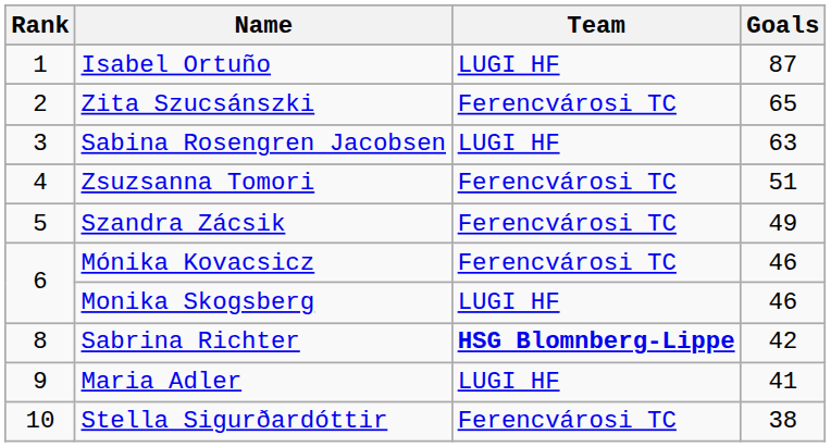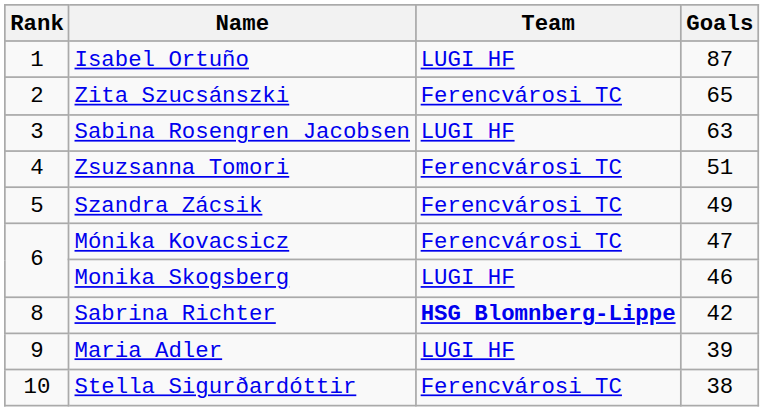 <table class="wikitable" style="text-align:center;">
 <tr>
 <th>Rank</th>
 <th>Name</th>
 <th>Team</th>
 <th>Goals</th>
 </tr>
 <tr>
 <td>1</td>
 <td style="text-align:left;"> <a href='#'>Isabel Ortuño</a></td>
 <td style="text-align:left;"> <a href='#'>LUGI HF</a></td>
 <td>87</td>
 </tr>
 <tr>
 <td>2</td>
 <td style="text-align:left;"> <a href='#'>Zita Szucsánszki</a></td>
 <td style="text-align:left;"> <a href='#'>Ferencvárosi TC</a></td>
 <td>65</td>
 </tr>
 <tr>
 <td>3</td>
 <td style="text-align:left;"> <a href='#'>Sabina Rosengren Jacobsen</a></td>
 <td style="text-align:left;"> <a href='#'>LUGI HF</a></td>
 <td>63</td>
 </tr>
 <tr>
 <td>4</td>
 <td style="text-align:left;"> <a href='#'>Zsuzsanna Tomori</a></td>
 <td style="text-align:left;"> <a href='#'>Ferencvárosi TC</a></td>
 <td>51</td>
 </tr>
 <tr>
 <td>5</td>
 <td style="text-align:left;"> <a href='#'>Szandra Zácsik</a></td>
 <td style="text-align:left;"> <a href='#'>Ferencvárosi TC</a></td>
 <td>49</td>
 </tr>
 <tr>
 <td rowspan="2">6</td>
 <td style="text-align:left;"> <a href='#'>Mónika Kovacsicz</a></td>
 <td style="text-align:left;"> <a href='#'>Ferencvárosi TC</a></td>
-<td>46</td>
+<td>47</td>
 </tr>
 <tr>
 <td style="text-align:left;"> <a href='#'>Monika Skogsberg</a></td>
 <td style="text-align:left;"> <a href='#'>LUGI HF</a></td>
 <td>46</td>
 </tr>
 <tr>
 <td>8</td>
 <td style="text-align:left;"> <a href='#'>Sabrina Richter</a></td>
 <td style="text-align:left;"><strong> <a href='#'>HSG Blomnberg-Lippe</a></strong></td>
 <td>42</td>
 </tr>
 <tr>
 <td>9</td>
 <td style="text-align:left;"> <a href='#'>Maria Adler</a></td>
 <td style="text-align:left;"> <a href='#'>LUGI HF</a></td>
-<td>41</td>
+<td>39</td>
 </tr>
 <tr>
 <td>10</td>
 <td style="text-align:left;"> <a href='#'>Stella Sigurðardóttir</a></td>
 <td style="text-align:left;"> <a href='#'>Ferencvárosi TC</a></td>
 <td>38</td>
 </tr>
 </table>
